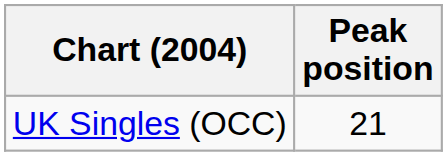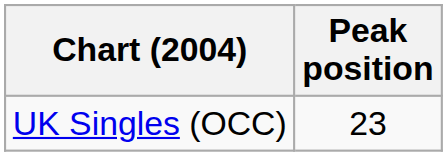 <table class="wikitable">
 <tr>
 <th>Chart (2004)</th>
 <th>Peak<br>position</th>
 </tr>
 <tr>
 <td><a href='#'>UK Singles</a> (OCC)</td>
-<td align="center">21</td>
+<td align="center">23</td>
 </tr>
 </table>
